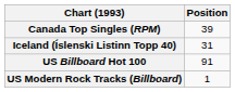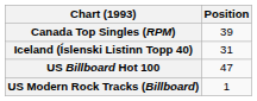 <table class="wikitable sortable plainrowheaders" style="text-align:center">
 <tr>
 <th scope="col">Chart (1993)</th>
 <th scope="col">Position</th>
 </tr>
 <tr>
 <th scope="row">Canada Top Singles (<em>RPM</em>)</th>
 <td>39</td>
 </tr>
 <tr>
 <th scope="row">Iceland (Íslenski Listinn Topp 40)</th>
 <td>31</td>
 </tr>
 <tr>
 <th scope="row">US <em>Billboard</em> Hot 100</th>
-<td>91</td>
+<td>47</td>
 </tr>
 <tr>
 <th scope="row">US Modern Rock Tracks (<em>Billboard</em>)</th>
 <td>1</td>
 </tr>
 </table>
